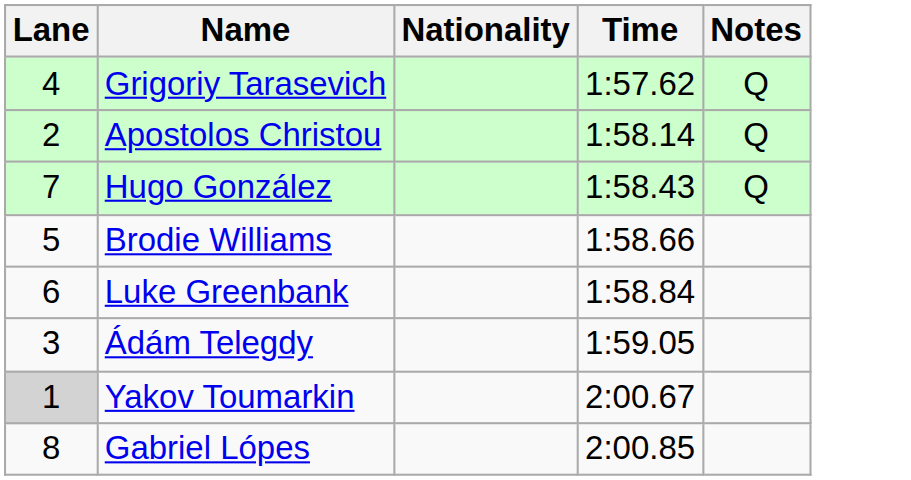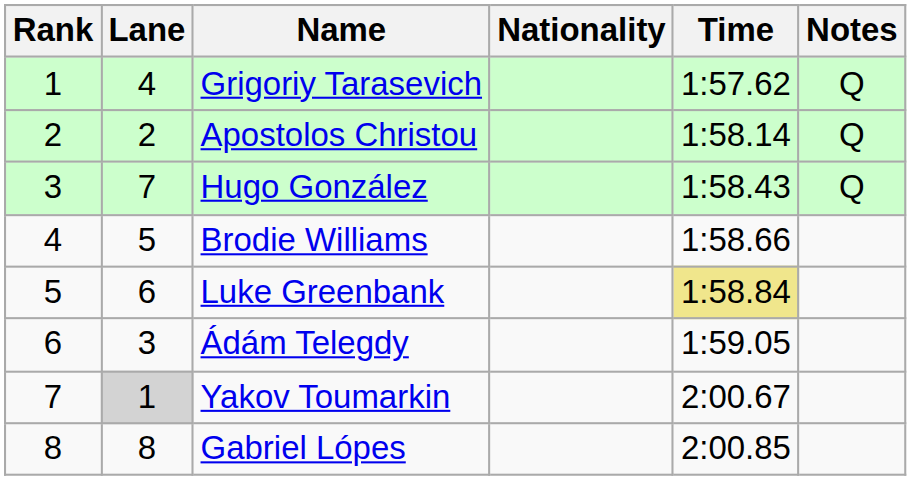 <table class="wikitable sortable" style="text-align:center">
 <tr>
+<th>Rank</th>
 <th>Lane</th>
 <th>Name</th>
 <th>Nationality</th>
 <th>Time</th>
 <th>Notes</th>
 </tr>
 <tr bgcolor=ccffcc>
+<td>1</td>
 <td>4</td>
 <td align=left><a href='#'>Grigoriy Tarasevich</a></td>
 <td align=left></td>
 <td>1:57.62</td>
 <td>Q</td>
 </tr>
 <tr bgcolor=ccffcc>
 <td>2</td>
+<td>2</td>
 <td align=left><a href='#'>Apostolos Christou</a></td>
 <td align=left></td>
 <td>1:58.14</td>
 <td>Q</td>
 </tr>
 <tr bgcolor=ccffcc>
+<td>3</td>
 <td>7</td>
 <td align=left><a href='#'>Hugo González</a></td>
 <td align=left></td>
 <td>1:58.43</td>
 <td>Q</td>
 </tr>
 <tr>
+<td>4</td>
 <td>5</td>
 <td align=left><a href='#'>Brodie Williams</a></td>
 <td align=left></td>
 <td>1:58.66</td>
 <td></td>
 </tr>
 <tr>
+<td>5</td>
 <td>6</td>
 <td align=left><a href='#'>Luke Greenbank</a></td>
 <td align=left></td>
-<td>1:58.84</td>
+<td style="background: khaki;">1:58.84</td>
 <td></td>
 </tr>
 <tr>
+<td>6</td>
 <td>3</td>
 <td align=left><a href='#'>Ádám Telegdy</a></td>
 <td align=left></td>
 <td>1:59.05</td>
 <td></td>
 </tr>
 <tr>
+<td>7</td>
 <td style="background: lightgrey;">1</td>
 <td align=left><a href='#'>Yakov Toumarkin</a></td>
 <td align=left></td>
 <td>2:00.67</td>
 <td></td>
 </tr>
 <tr>
 <td>8</td>
+<td>8</td>
 <td align=left><a href='#'>Gabriel Lópes</a></td>
 <td align=left></td>
 <td>2:00.85</td>
 <td></td>
 </tr>
 </table>
